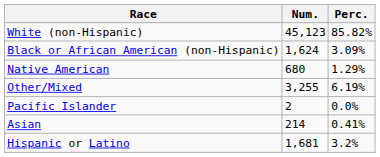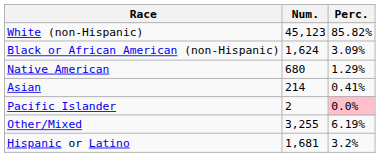 <table class="wikitable">
 <tr>
 <th>Race</th>
 <th>Num.</th>
 <th>Perc.</th>
 </tr>
 <tr>
 <td><a href='#'>White</a> (non-Hispanic)</td>
 <td>45,123</td>
 <td>85.82%</td>
 </tr>
 <tr>
 <td><a href='#'>Black or African American</a> (non-Hispanic)</td>
 <td>1,624</td>
 <td>3.09%</td>
 </tr>
 <tr>
 <td><a href='#'>Native American</a></td>
 <td>680</td>
 <td>1.29%</td>
 </tr>
 <tr>
-<td><a href='#'>Other/Mixed</a></td>
-<td>3,255</td>
-<td>6.19%</td>
+<td><a href='#'>Asian</a></td>
+<td>214</td>
+<td>0.41%</td>
 </tr>
 <tr>
 <td><a href='#'>Pacific Islander</a></td>
 <td>2</td>
-<td>0.0%</td>
+<td style="background: pink;">0.0%</td>
 </tr>
 <tr>
-<td><a href='#'>Asian</a></td>
-<td>214</td>
-<td>0.41%</td>
+<td><a href='#'>Other/Mixed</a></td>
+<td>3,255</td>
+<td>6.19%</td>
 </tr>
 <tr>
 <td><a href='#'>Hispanic</a> or <a href='#'>Latino</a></td>
 <td>1,681</td>
 <td>3.2%</td>
 </tr>
 </table>
